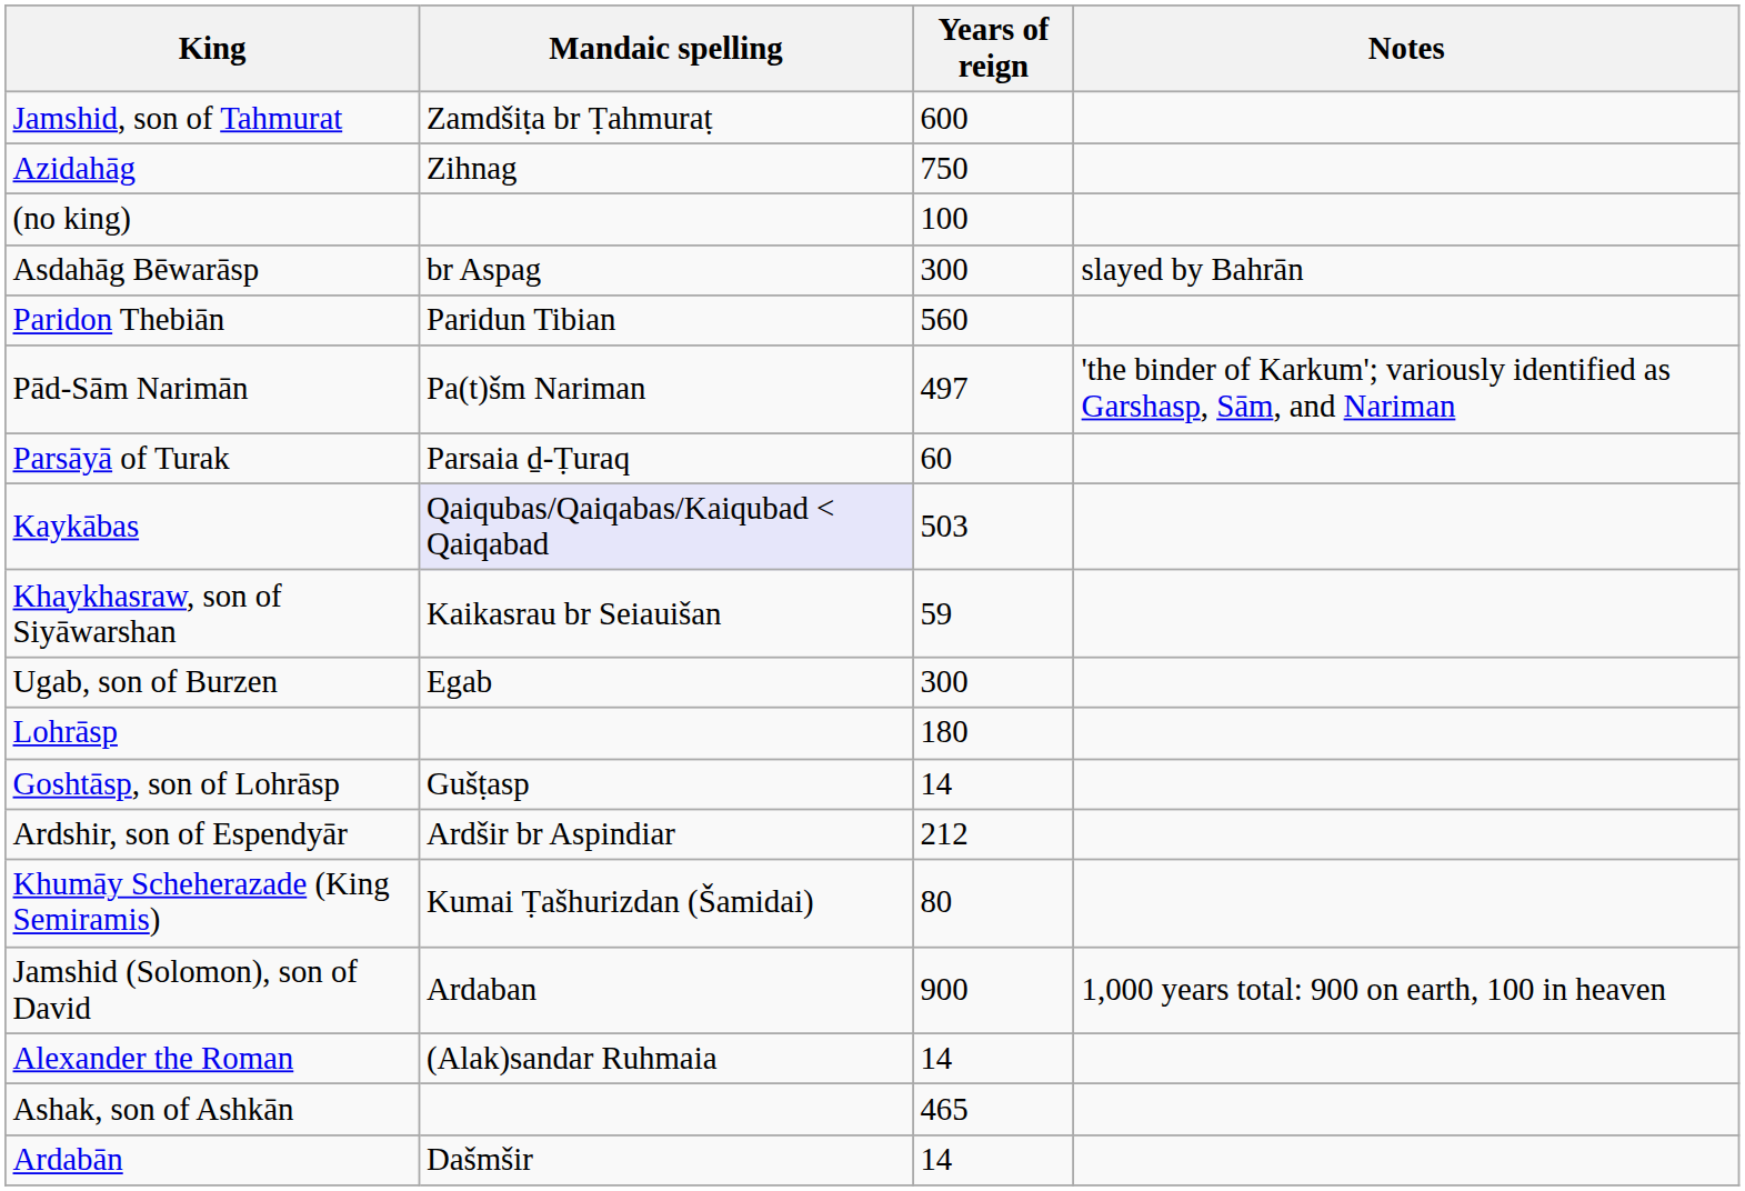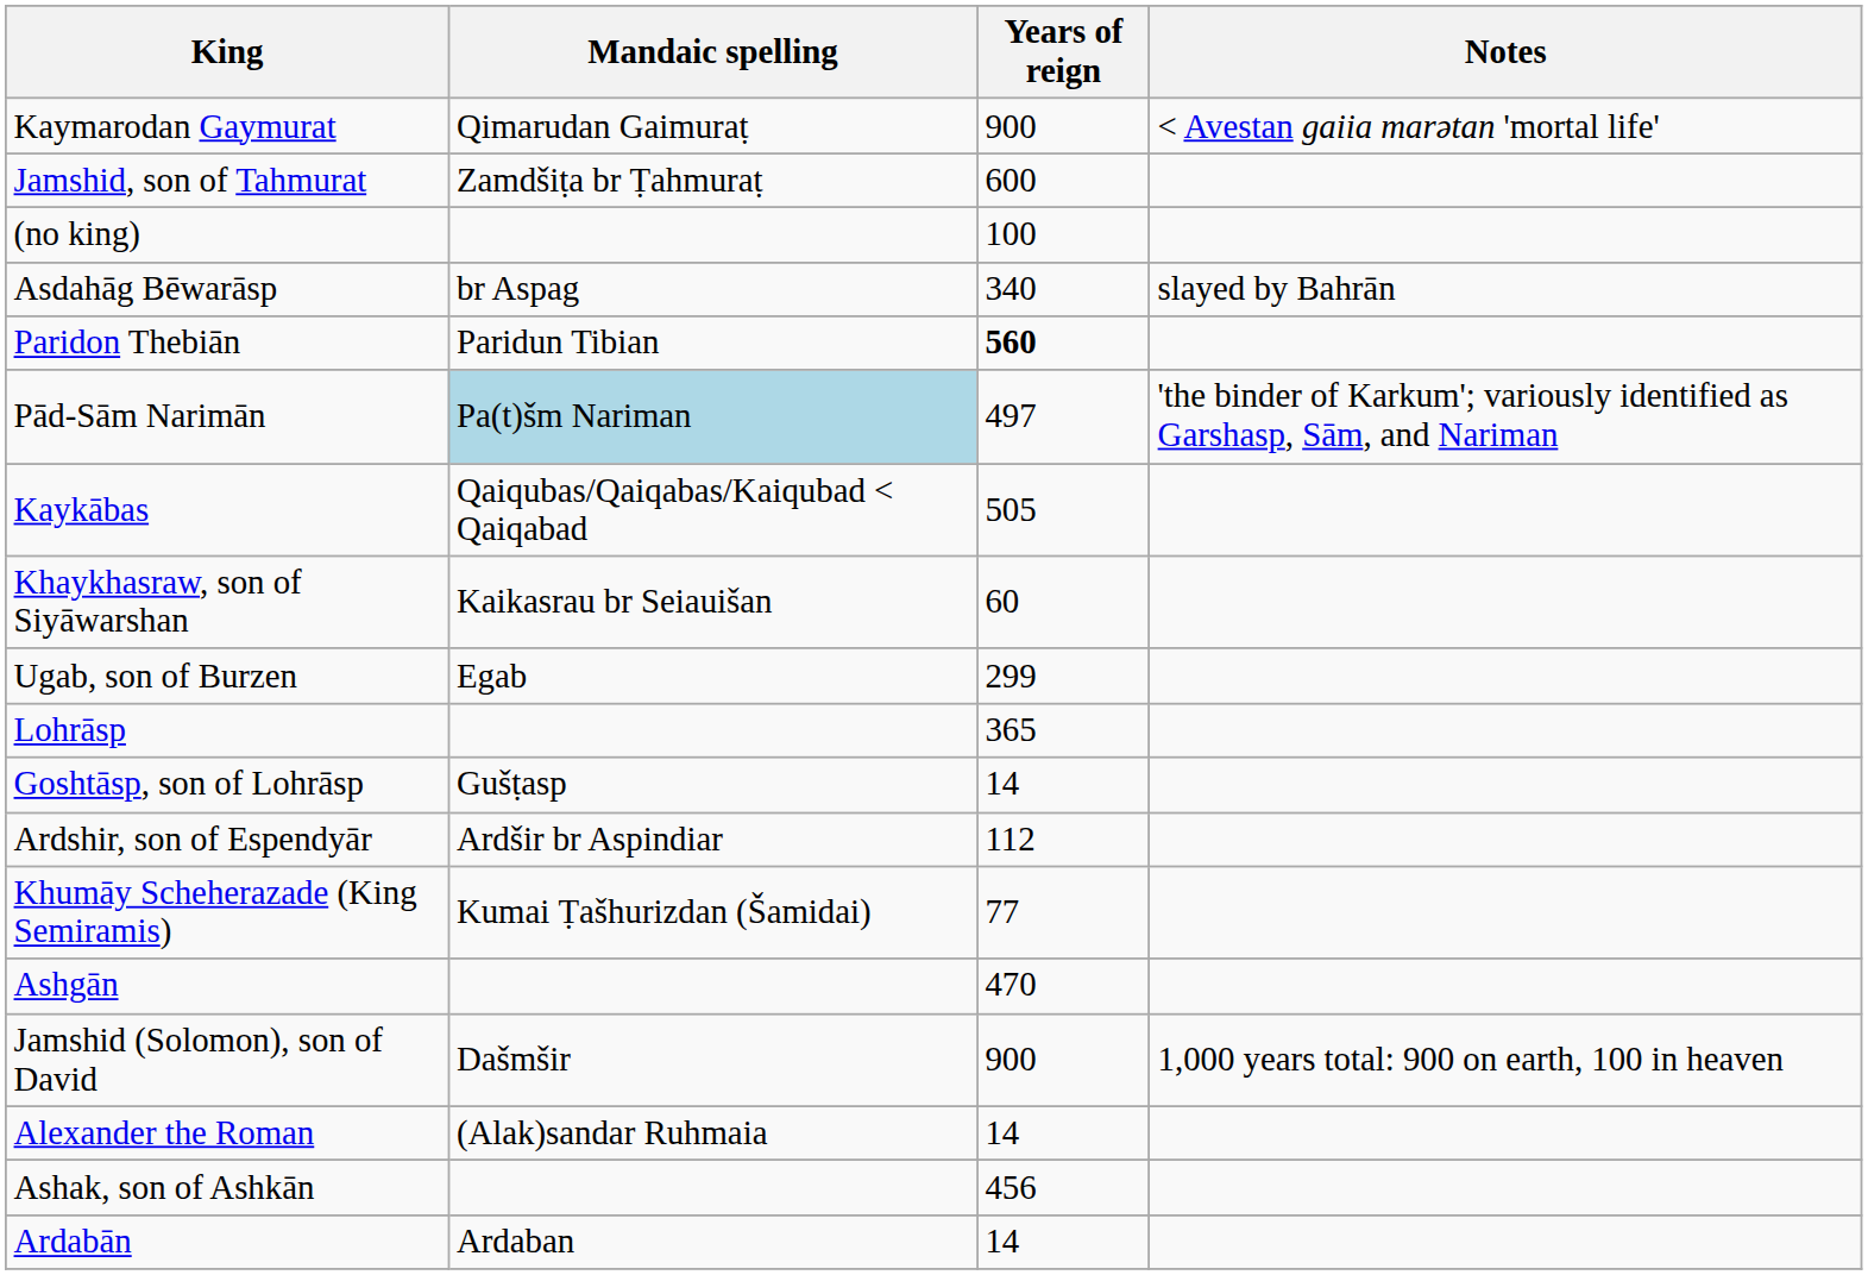 <table class="wikitable sortable">
 <tr>
 <th>King</th>
 <th>Mandaic spelling</th>
 <th>Years of reign</th>
 <th>Notes</th>
 </tr>
 <tr>
+<td>Kaymarodan <a href='#'>Gaymurat</a></td>
+<td>Qimarudan Gaimuraṭ</td>
+<td>900</td>
+<td>< <a href='#'>Avestan</a> <em>gaiia marətan</em> 'mortal life'</td>
+</tr>
+<tr>
 <td><a href='#'>Jamshid</a>, son of <a href='#'>Tahmurat</a></td>
 <td>Zamdšiṭa br Ṭahmuraṭ</td>
 <td>600</td>
-<td></td>
-</tr>
-<tr>
-<td><a href='#'>Azidahāg</a></td>
-<td>Zihnag</td>
-<td>750</td>
 <td></td>
 </tr>
 <tr>
 <td>(no king)</td>
 <td></td>
 <td>100</td>
 <td></td>
 </tr>
 <tr>
 <td>Asdahāg Bēwarāsp</td>
 <td>br Aspag</td>
-<td>300</td>
+<td>340</td>
 <td>slayed by Bahrān</td>
 </tr>
 <tr>
 <td><a href='#'>Paridon</a> Thebiān</td>
 <td>Paridun Tibian</td>
-<td>560</td>
+<td><strong>560</strong></td>
 <td></td>
 </tr>
 <tr>
 <td>Pād-Sām Narimān</td>
-<td>Pa(t)šm Nariman</td>
+<td style="background: lightblue;">Pa(t)šm Nariman</td>
 <td>497</td>
 <td>'the binder of Karkum'; variously identified as <a href='#'>Garshasp</a>, <a href='#'>Sām</a>, and <a href='#'>Nariman</a></td>
 </tr>
 <tr>
-<td><a href='#'>Parsāyā</a> of Turak</td>
-<td>Parsaia ḏ-Ṭuraq</td>
-<td>60</td>
-<td></td>
-</tr>
-<tr>
 <td><a href='#'>Kaykābas</a></td>
-<td style="background: lavender;">Qaiqubas/Qaiqabas/Kaiqubad < Qaiqabad</td>
-<td>503</td>
+<td>Qaiqubas/Qaiqabas/Kaiqubad < Qaiqabad</td>
+<td>505</td>
 <td></td>
 </tr>
 <tr>
 <td><a href='#'>Khaykhasraw</a>, son of Siyāwarshan</td>
 <td>Kaikasrau br Seiauišan</td>
-<td>59</td>
+<td>60</td>
 <td></td>
 </tr>
 <tr>
 <td>Ugab, son of Burzen</td>
 <td>Egab</td>
-<td>300</td>
+<td>299</td>
 <td></td>
 </tr>
 <tr>
 <td><a href='#'>Lohrāsp</a></td>
 <td></td>
-<td>180</td>
+<td>365</td>
 <td></td>
 </tr>
 <tr>
 <td><a href='#'>Goshtāsp</a>, son of Lohrāsp</td>
 <td>Gušṭasp</td>
 <td>14</td>
 <td></td>
 </tr>
 <tr>
 <td>Ardshir, son of Espendyār</td>
 <td>Ardšir br Aspindiar</td>
-<td>212</td>
+<td>112</td>
 <td></td>
 </tr>
 <tr>
 <td><a href='#'>Khumāy Scheherazade</a> (King <a href='#'>Semiramis</a>)</td>
 <td>Kumai Ṭašhurizdan (Šamidai)</td>
-<td>80</td>
+<td>77</td>
+<td></td>
+</tr>
+<tr>
+<td><a href='#'>Ashgān</a></td>
+<td></td>
+<td>470</td>
 <td></td>
 </tr>
 <tr>
 <td>Jamshid (Solomon), son of David</td>
-<td>Ardaban</td>
+<td>Dašmšir</td>
 <td>900</td>
 <td>1,000 years total: 900 on earth, 100 in heaven</td>
 </tr>
 <tr>
 <td><a href='#'>Alexander the Roman</a></td>
 <td>(Alak)sandar Ruhmaia</td>
 <td>14</td>
 <td></td>
 </tr>
 <tr>
 <td>Ashak, son of Ashkān</td>
 <td></td>
-<td>465</td>
+<td>456</td>
 <td></td>
 </tr>
 <tr>
 <td><a href='#'>Ardabān</a></td>
-<td>Dašmšir</td>
+<td>Ardaban</td>
 <td>14</td>
 <td></td>
 </tr>
 </table>
